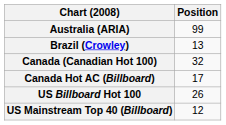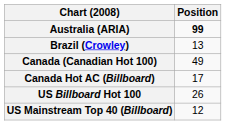 <table class="wikitable sortable plainrowheaders" style="text-align:center">
 <tr>
 <th>Chart (2008)</th>
 <th>Position</th>
 </tr>
 <tr>
 <th scope="row">Australia (ARIA)</th>
-<td>99</td>
+<td><strong>99</strong></td>
 </tr>
 <tr>
 <th scope="row">Brazil (<a href='#'>Crowley</a>)</th>
 <td>13</td>
 </tr>
 <tr>
 <th scope="row">Canada (Canadian Hot 100)</th>
-<td>32</td>
+<td>49</td>
 </tr>
 <tr>
 <th scope="row">Canada Hot AC (<em>Billboard</em>)</th>
 <td>17</td>
 </tr>
 <tr>
 <th scope="row">US <em>Billboard</em> Hot 100</th>
 <td>26</td>
 </tr>
 <tr>
 <th scope="row">US Mainstream Top 40 (<em>Billboard</em>)</th>
 <td>12</td>
 </tr>
 </table>
